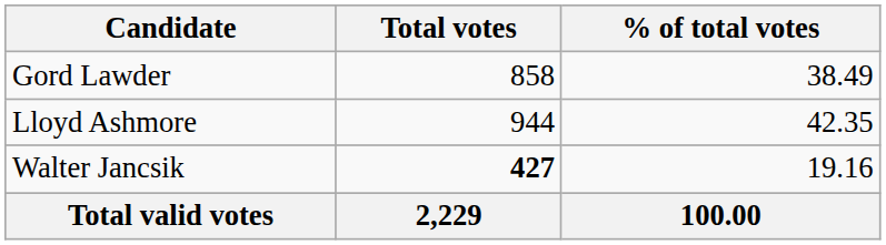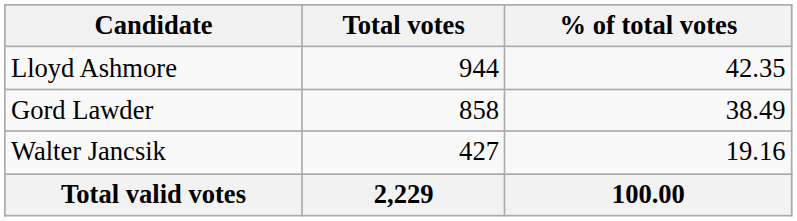 <table style="width:475px;" class="wikitable">
 <tr bgcolor="#EEEEEE">
 <th align="left">Candidate</th>
 <th align="right">Total votes</th>
 <th align="right">% of total votes</th>
 </tr>
 <tr>
+<td align="left">Lloyd Ashmore</td>
+<td align="right">944</td>
+<td align="right">42.35</td>
+</tr>
+<tr>
 <td align="left">Gord Lawder</td>
 <td align="right">858</td>
 <td align="right">38.49</td>
 </tr>
 <tr>
-<td align="left">Lloyd Ashmore</td>
-<td align="right">944</td>
-<td align="right">42.35</td>
-</tr>
-<tr>
 <td align="left">Walter Jancsik</td>
-<td align="right"><strong>427</strong></td>
+<td align="right">427</td>
 <td align="right">19.16</td>
 </tr>
 <tr bgcolor="#EEEEEE">
 <th align="left">Total valid votes</th>
 <th align="right"><strong>2,229</strong></th>
 <th align="right"><strong>100.00</strong></th>
 </tr>
 </table>
